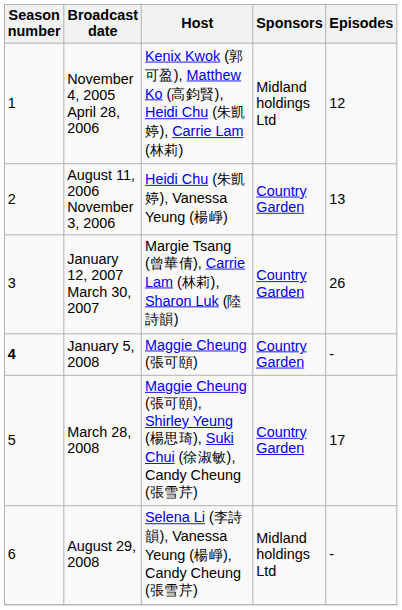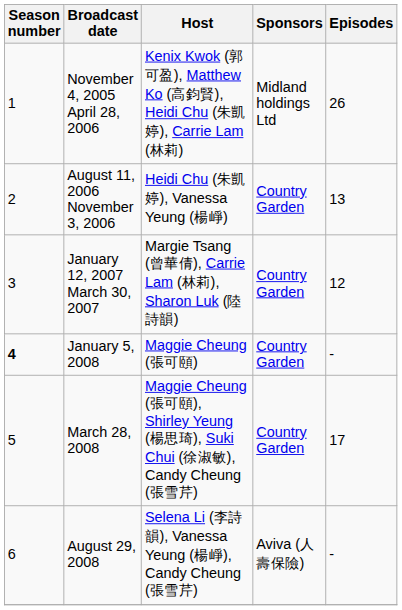 <table class=wikitable width=70%>
 <tr>
 <th width=5%>Season number</th>
 <th width=20%>Broadcast date</th>
 <th width=40%>Host</th>
 <th width=10%>Sponsors</th>
 <th width=5%>Episodes</th>
 </tr>
 <tr>
 <td>1</td>
 <td>November 4, 2005<br>April 28, 2006</td>
 <td><a href='#'>Kenix Kwok</a> (郭可盈), <a href='#'>Matthew Ko</a> (高鈞賢), <a href='#'>Heidi Chu</a> (朱凱婷), <a href='#'>Carrie Lam</a> (林莉)</td>
 <td>Midland holdings Ltd</td>
-<td>12</td>
+<td>26</td>
 </tr>
 <tr>
 <td>2</td>
 <td>August 11, 2006<br>November 3, 2006</td>
 <td><a href='#'>Heidi Chu</a> (朱凱婷), Vanessa Yeung (楊崢)</td>
 <td><a href='#'>Country Garden</a></td>
 <td>13</td>
 </tr>
 <tr>
 <td>3</td>
 <td>January 12, 2007<br>March 30, 2007</td>
 <td>Margie Tsang (曾華倩), <a href='#'>Carrie Lam</a> (林莉), <a href='#'>Sharon Luk</a> (陸詩韻)</td>
 <td><a href='#'>Country Garden</a></td>
-<td>26</td>
+<td>12</td>
 </tr>
 <tr>
 <td><strong>4</strong></td>
 <td>January 5, 2008<br></td>
 <td><a href='#'>Maggie Cheung</a> (張可頤)</td>
 <td><a href='#'>Country Garden</a></td>
 <td>-</td>
 </tr>
 <tr>
 <td>5</td>
 <td>March 28, 2008<br></td>
 <td><a href='#'>Maggie Cheung</a> (張可頤), <a href='#'>Shirley Yeung</a> (楊思琦), <a href='#'>Suki Chui</a> (徐淑敏), Candy Cheung (張雪芹)</td>
 <td><a href='#'>Country Garden</a></td>
 <td>17</td>
 </tr>
 <tr>
 <td>6</td>
 <td>August 29, 2008<br></td>
 <td><a href='#'>Selena Li</a> (李詩韻), Vanessa Yeung (楊崢), Candy Cheung (張雪芹)</td>
-<td>Midland holdings Ltd</td>
+<td>Aviva (人壽保險)</td>
 <td>-</td>
 </tr>
 <tr>
 </tr>
 </table>
